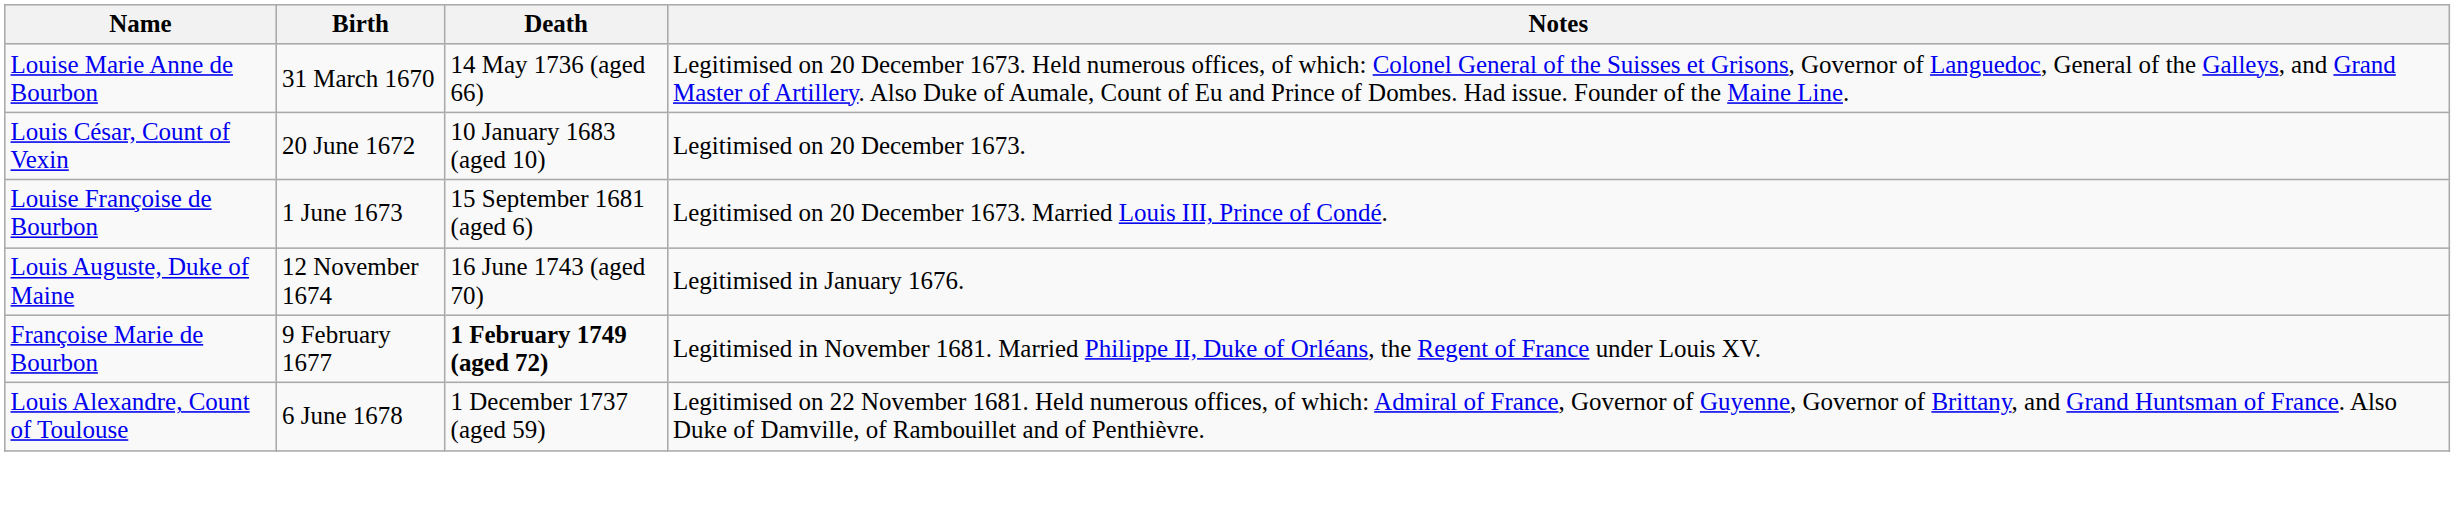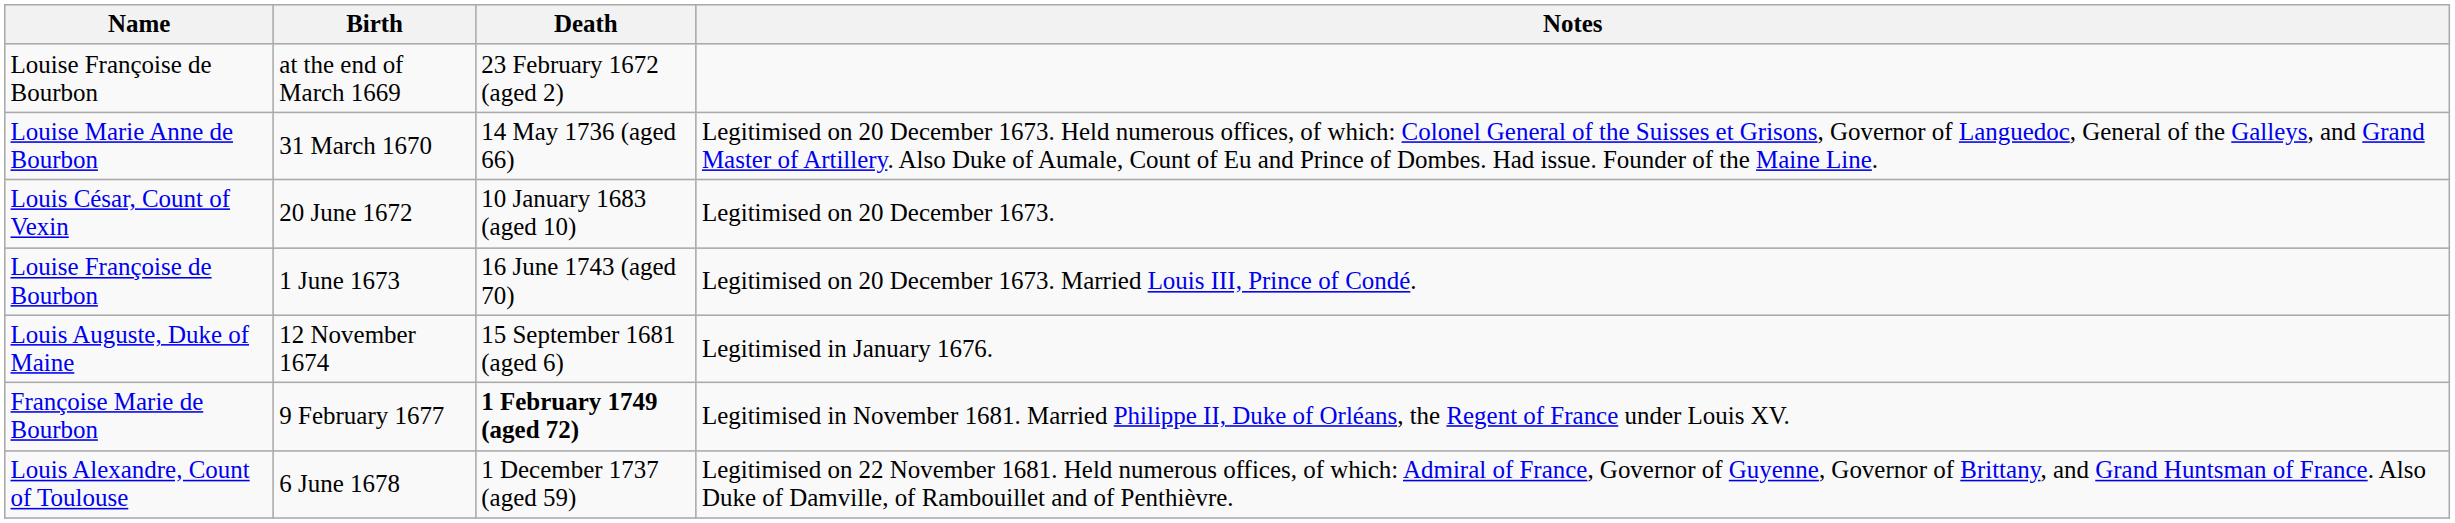 <table class="wikitable">
 <tr>
 <th>Name</th>
 <th>Birth</th>
 <th>Death</th>
 <th>Notes</th>
+</tr>
+<tr>
+<td>Louise Françoise de Bourbon</td>
+<td>at the end of March 1669</td>
+<td>23 February 1672 (aged 2)</td>
+<td></td>
 </tr>
 <tr>
 <td><a href='#'>Louise Marie Anne de Bourbon</a></td>
 <td>31 March 1670</td>
 <td>14 May 1736 (aged 66)</td>
 <td>Legitimised on 20 December 1673. Held numerous offices, of which: <a href='#'>Colonel General of the Suisses et Grisons</a>, Governor of <a href='#'>Languedoc</a>, General of the <a href='#'>Galleys</a>, and <a href='#'>Grand Master of Artillery</a>. Also Duke of Aumale, Count of Eu and Prince of Dombes. Had issue. Founder of the <a href='#'>Maine Line</a>.</td>
 </tr>
 <tr>
 <td><a href='#'>Louis César, Count of Vexin</a></td>
 <td>20 June 1672</td>
 <td>10 January 1683 (aged 10)</td>
 <td>Legitimised on 20 December 1673.</td>
 </tr>
 <tr>
 <td><a href='#'>Louise Françoise de Bourbon</a></td>
 <td>1 June 1673</td>
-<td>15 September 1681 (aged 6)</td>
+<td>16 June 1743 (aged 70)</td>
 <td>Legitimised on 20 December 1673. Married <a href='#'>Louis III, Prince of Condé</a>.</td>
 </tr>
 <tr>
 <td><a href='#'>Louis Auguste, Duke of Maine</a></td>
 <td>12 November 1674</td>
-<td>16 June 1743 (aged 70)</td>
+<td>15 September 1681 (aged 6)</td>
 <td>Legitimised in January 1676.</td>
 </tr>
 <tr>
 <td><a href='#'>Françoise Marie de Bourbon</a></td>
 <td>9 February 1677</td>
 <td><strong>1 February 1749 (aged 72)</strong></td>
 <td>Legitimised in November 1681. Married <a href='#'>Philippe II, Duke of Orléans</a>, the <a href='#'>Regent of France</a> under Louis XV.</td>
 </tr>
 <tr>
 <td><a href='#'>Louis Alexandre, Count of Toulouse</a></td>
 <td>6 June 1678</td>
 <td>1 December 1737 (aged 59)</td>
 <td>Legitimised on 22 November 1681. Held numerous offices, of which: <a href='#'>Admiral of France</a>, Governor of <a href='#'>Guyenne</a>, Governor of <a href='#'>Brittany</a>, and <a href='#'>Grand Huntsman of France</a>. Also Duke of Damville, of Rambouillet and of Penthièvre.</td>
 </tr>
 </table>
